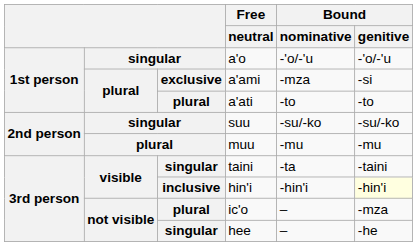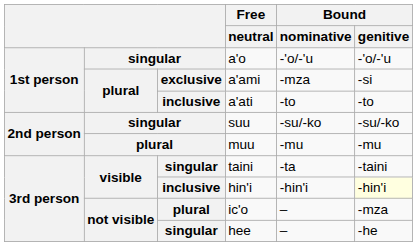 <table class="wikitable">
 <tr>
 <th rowspan="2" colspan="3"></th>
 <th>Free</th>
 <th colspan="2">Bound</th>
 </tr>
 <tr>
 <th>neutral</th>
 <th>nominative</th>
 <th>genitive</th>
 </tr>
 <tr>
 <th rowspan="3">1st person</th>
 <th colspan="2">singular</th>
 <td>a'o</td>
 <td>-'o/-'u</td>
 <td>-'o/-'u</td>
 </tr>
 <tr>
 <th rowspan="2">plural</th>
 <th>exclusive</th>
 <td>a'ami</td>
 <td>-mza</td>
 <td>-si</td>
 </tr>
 <tr>
-<th>plural</th>
+<th>inclusive</th>
 <td>a'ati</td>
 <td>-to</td>
 <td>-to</td>
 </tr>
 <tr>
 <th rowspan="2">2nd person</th>
 <th colspan="2">singular</th>
 <td>suu</td>
 <td>-su/-ko</td>
 <td>-su/-ko</td>
 </tr>
 <tr>
 <th colspan="2">plural</th>
 <td>muu</td>
 <td>-mu</td>
 <td>-mu</td>
 </tr>
 <tr>
 <th rowspan="4">3rd person</th>
 <th rowspan="2">visible</th>
 <th>singular</th>
 <td>taini</td>
 <td>-ta</td>
 <td>-taini</td>
 </tr>
 <tr>
 <th>inclusive</th>
 <td>hin'i</td>
 <td>-hin'i</td>
 <td style="background: lightyellow;">-hin'i</td>
 </tr>
 <tr>
 <th rowspan="2">not visible</th>
 <th>plural</th>
 <td>ic'o</td>
 <td>–</td>
 <td>-mza</td>
 </tr>
 <tr>
 <th>singular</th>
 <td>hee</td>
 <td>–</td>
 <td>-he</td>
 </tr>
 </table>
